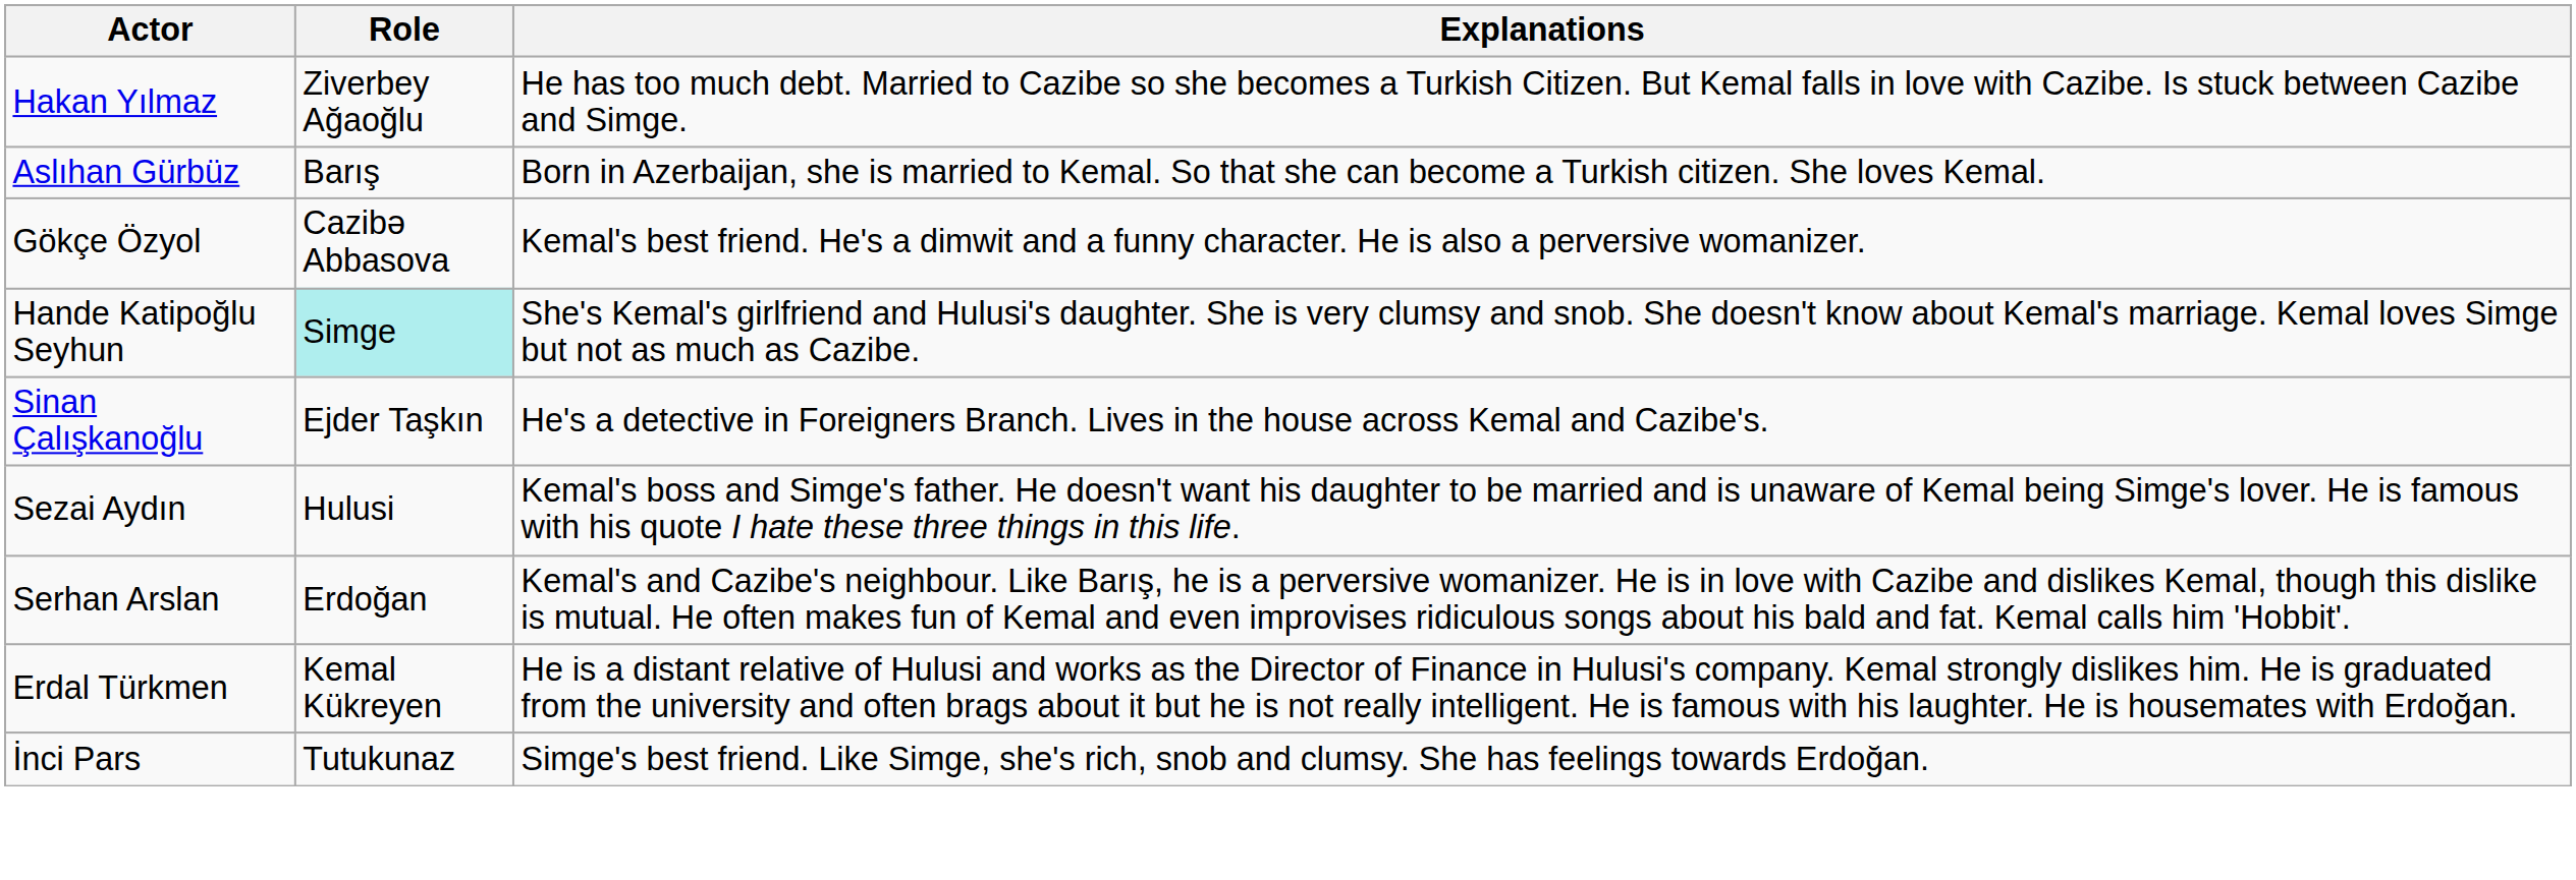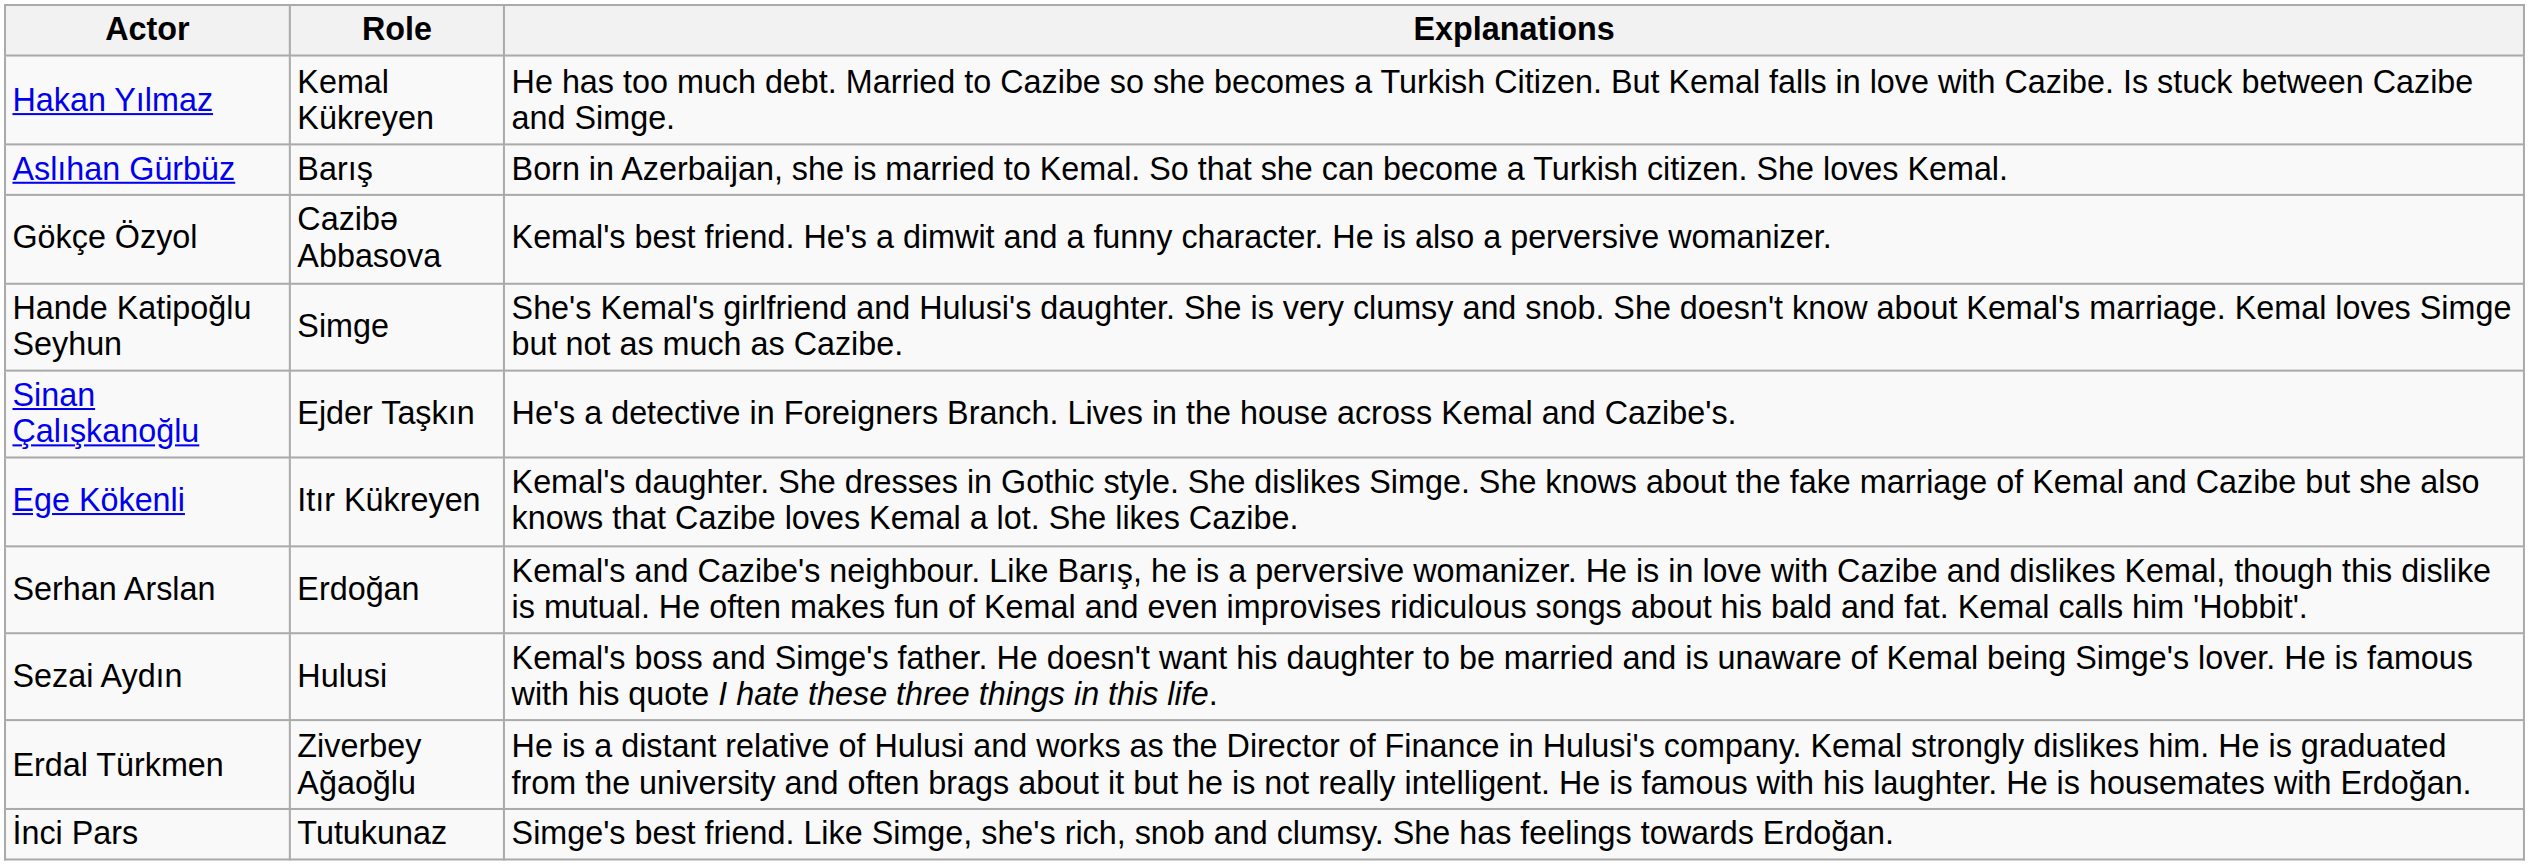 <table class="wikitable">
 <tr>
 <th>Actor</th>
 <th>Role</th>
 <th>Explanations</th>
 </tr>
 <tr>
 <td><a href='#'>Hakan Yılmaz</a></td>
-<td>Ziverbey Ağaoğlu</td>
+<td>Kemal Kükreyen</td>
 <td>He has too much debt. Married to Cazibe so she becomes a Turkish Citizen. But Kemal falls in love with Cazibe. Is stuck between Cazibe and Simge.</td>
 </tr>
 <tr>
 <td><a href='#'>Aslıhan Gürbüz</a></td>
 <td>Barış</td>
 <td>Born in Azerbaijan, she is married to Kemal. So that she can become a Turkish citizen. She loves Kemal.</td>
 </tr>
 <tr>
 <td>Gökçe Özyol</td>
 <td>Cazibə Abbasova</td>
 <td>Kemal's best friend. He's a dimwit and a funny character. He is also a perversive womanizer.</td>
 </tr>
 <tr>
 <td>Hande Katipoğlu Seyhun</td>
-<td style="background: paleturquoise;">Simge</td>
+<td>Simge</td>
 <td>She's Kemal's girlfriend and Hulusi's daughter. She is very clumsy and snob. She doesn't know about Kemal's marriage. Kemal loves Simge but not as much as Cazibe.</td>
 </tr>
 <tr>
 <td><a href='#'>Sinan Çalışkanoğlu</a></td>
 <td>Ejder Taşkın</td>
 <td>He's a detective in Foreigners Branch. Lives in the house across Kemal and Cazibe's.</td>
 </tr>
 <tr>
-<td>Sezai Aydın</td>
-<td>Hulusi</td>
-<td>Kemal's boss and Simge's father. He doesn't want his daughter to be married and is unaware of Kemal being Simge's lover. He is famous with his quote <em>I hate these three things in this life</em>.</td>
+<td><a href='#'>Ege Kökenli</a></td>
+<td>Itır Kükreyen</td>
+<td>Kemal's daughter. She dresses in Gothic style. She dislikes Simge. She knows about the fake marriage of Kemal and Cazibe but she also knows that Cazibe loves Kemal a lot. She likes Cazibe.</td>
 </tr>
 <tr>
 <td>Serhan Arslan</td>
 <td>Erdoğan</td>
 <td>Kemal's and Cazibe's neighbour. Like Barış, he is a perversive womanizer. He is in love with Cazibe and dislikes Kemal, though this dislike is mutual. He often makes fun of Kemal and even improvises ridiculous songs about his bald and fat. Kemal calls him 'Hobbit'.</td>
 </tr>
 <tr>
+<td>Sezai Aydın</td>
+<td>Hulusi</td>
+<td>Kemal's boss and Simge's father. He doesn't want his daughter to be married and is unaware of Kemal being Simge's lover. He is famous with his quote <em>I hate these three things in this life</em>.</td>
+</tr>
+<tr>
 <td>Erdal Türkmen</td>
-<td>Kemal Kükreyen</td>
+<td>Ziverbey Ağaoğlu</td>
 <td>He is a distant relative of Hulusi and works as the Director of Finance in Hulusi's company. Kemal strongly dislikes him. He is graduated from the university and often brags about it but he is not really intelligent. He is famous with his laughter. He is housemates with Erdoğan.</td>
 </tr>
 <tr>
 <td>İnci Pars</td>
 <td>Tutukunaz</td>
 <td>Simge's best friend. Like Simge, she's  rich, snob and clumsy. She has feelings towards Erdoğan.</td>
 </tr>
 </table>
